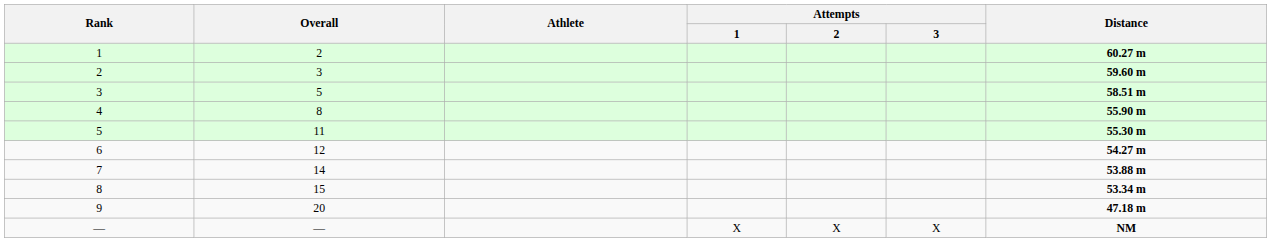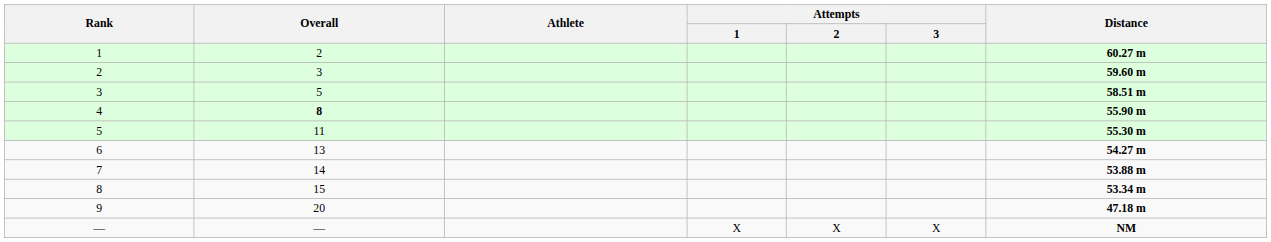 <table class="wikitable" style=" text-align:center; font-size:110%;" width="95%">
 <tr>
 <th rowspan="2">Rank</th>
 <th rowspan="2">Overall</th>
 <th rowspan="2">Athlete</th>
 <th colspan="3">Attempts</th>
 <th rowspan="2">Distance</th>
 </tr>
 <tr>
 <th>1</th>
 <th>2</th>
 <th>3</th>
 </tr>
 <tr style="background:#ddffdd;">
 <td>1</td>
 <td>2</td>
 <td align=left></td>
 <td></td>
 <td></td>
 <td></td>
 <td><strong>60.27 m</strong></td>
 </tr>
 <tr style="background:#ddffdd;">
 <td>2</td>
 <td>3</td>
 <td align=left></td>
 <td></td>
 <td></td>
 <td></td>
 <td><strong>59.60 m</strong></td>
 </tr>
 <tr style="background:#ddffdd;">
 <td>3</td>
 <td>5</td>
 <td align=left></td>
 <td></td>
 <td></td>
 <td></td>
 <td><strong>58.51 m</strong></td>
 </tr>
 <tr style="background:#ddffdd;">
 <td>4</td>
-<td>8</td>
+<td><strong>8</strong></td>
 <td align=left></td>
 <td></td>
 <td></td>
 <td></td>
 <td><strong>55.90 m</strong></td>
 </tr>
 <tr style="background:#ddffdd;">
 <td>5</td>
 <td>11</td>
 <td align=left></td>
 <td></td>
 <td></td>
 <td></td>
 <td><strong>55.30 m</strong></td>
 </tr>
 <tr>
 <td>6</td>
-<td>12</td>
+<td>13</td>
 <td align=left></td>
 <td></td>
 <td></td>
 <td></td>
 <td><strong>54.27 m</strong></td>
 </tr>
 <tr>
 <td>7</td>
 <td>14</td>
 <td align=left></td>
 <td></td>
 <td></td>
 <td></td>
 <td><strong>53.88 m</strong></td>
 </tr>
 <tr>
 <td>8</td>
 <td>15</td>
 <td align=left></td>
 <td></td>
 <td></td>
 <td></td>
 <td><strong>53.34 m</strong></td>
 </tr>
 <tr>
 <td>9</td>
 <td>20</td>
 <td align=left></td>
 <td></td>
 <td></td>
 <td></td>
 <td><strong>47.18 m</strong></td>
 </tr>
 <tr>
 <td>—</td>
 <td>—</td>
 <td align=left></td>
 <td>X</td>
 <td>X</td>
 <td>X</td>
 <td><strong>NM</strong></td>
 </tr>
 </table>
